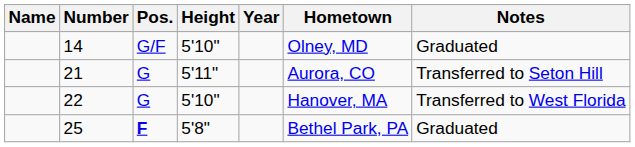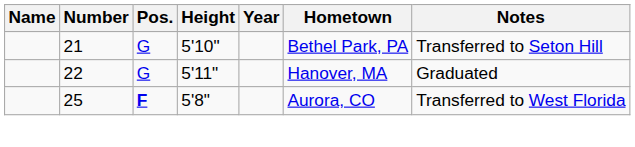 <table class="wikitable sortable" border="1">
 <tr>
 <th>Name</th>
 <th>Number</th>
 <th>Pos.</th>
 <th>Height</th>
 <th>Year</th>
 <th>Hometown</th>
 <th class="unsortable">Notes</th>
 </tr>
 <tr>
 <td></td>
-<td>14</td>
-<td><a href='#'>G/F</a></td>
+<td>21</td>
+<td><a href='#'>G</a></td>
 <td>5'10"</td>
 <td></td>
-<td><a href='#'>Olney, MD</a></td>
-<td>Graduated</td>
-</tr>
-<tr>
-<td></td>
-<td>21</td>
-<td><a href='#'>G</a></td>
-<td>5'11"</td>
-<td></td>
-<td><a href='#'>Aurora, CO</a></td>
+<td><a href='#'>Bethel Park, PA</a></td>
 <td>Transferred to <a href='#'>Seton Hill</a></td>
 </tr>
 <tr>
 <td></td>
 <td>22</td>
 <td><a href='#'>G</a></td>
-<td>5'10"</td>
+<td>5'11"</td>
 <td></td>
 <td><a href='#'>Hanover, MA</a></td>
-<td>Transferred to <a href='#'>West Florida</a></td>
+<td>Graduated</td>
 </tr>
 <tr>
 <td></td>
 <td>25</td>
 <td><strong><a href='#'>F</a></strong></td>
 <td>5'8"</td>
 <td></td>
-<td><a href='#'>Bethel Park, PA</a></td>
-<td>Graduated</td>
+<td><a href='#'>Aurora, CO</a></td>
+<td>Transferred to <a href='#'>West Florida</a></td>
 </tr>
 </table>
